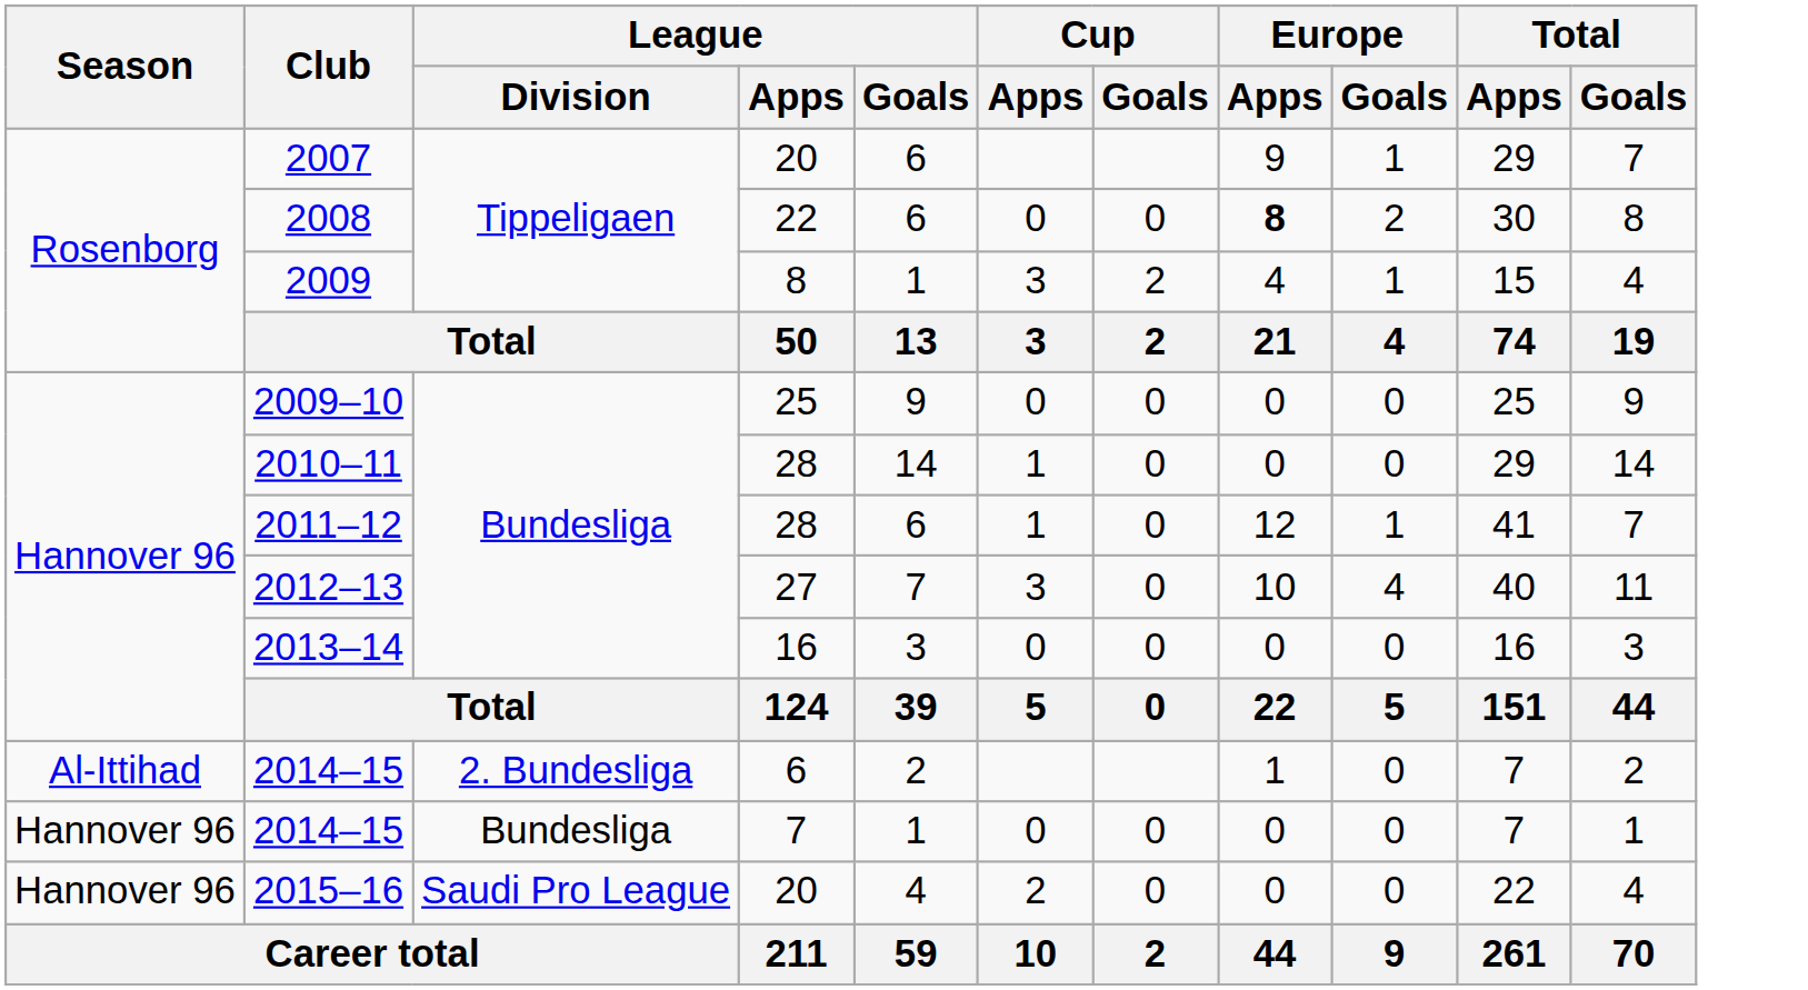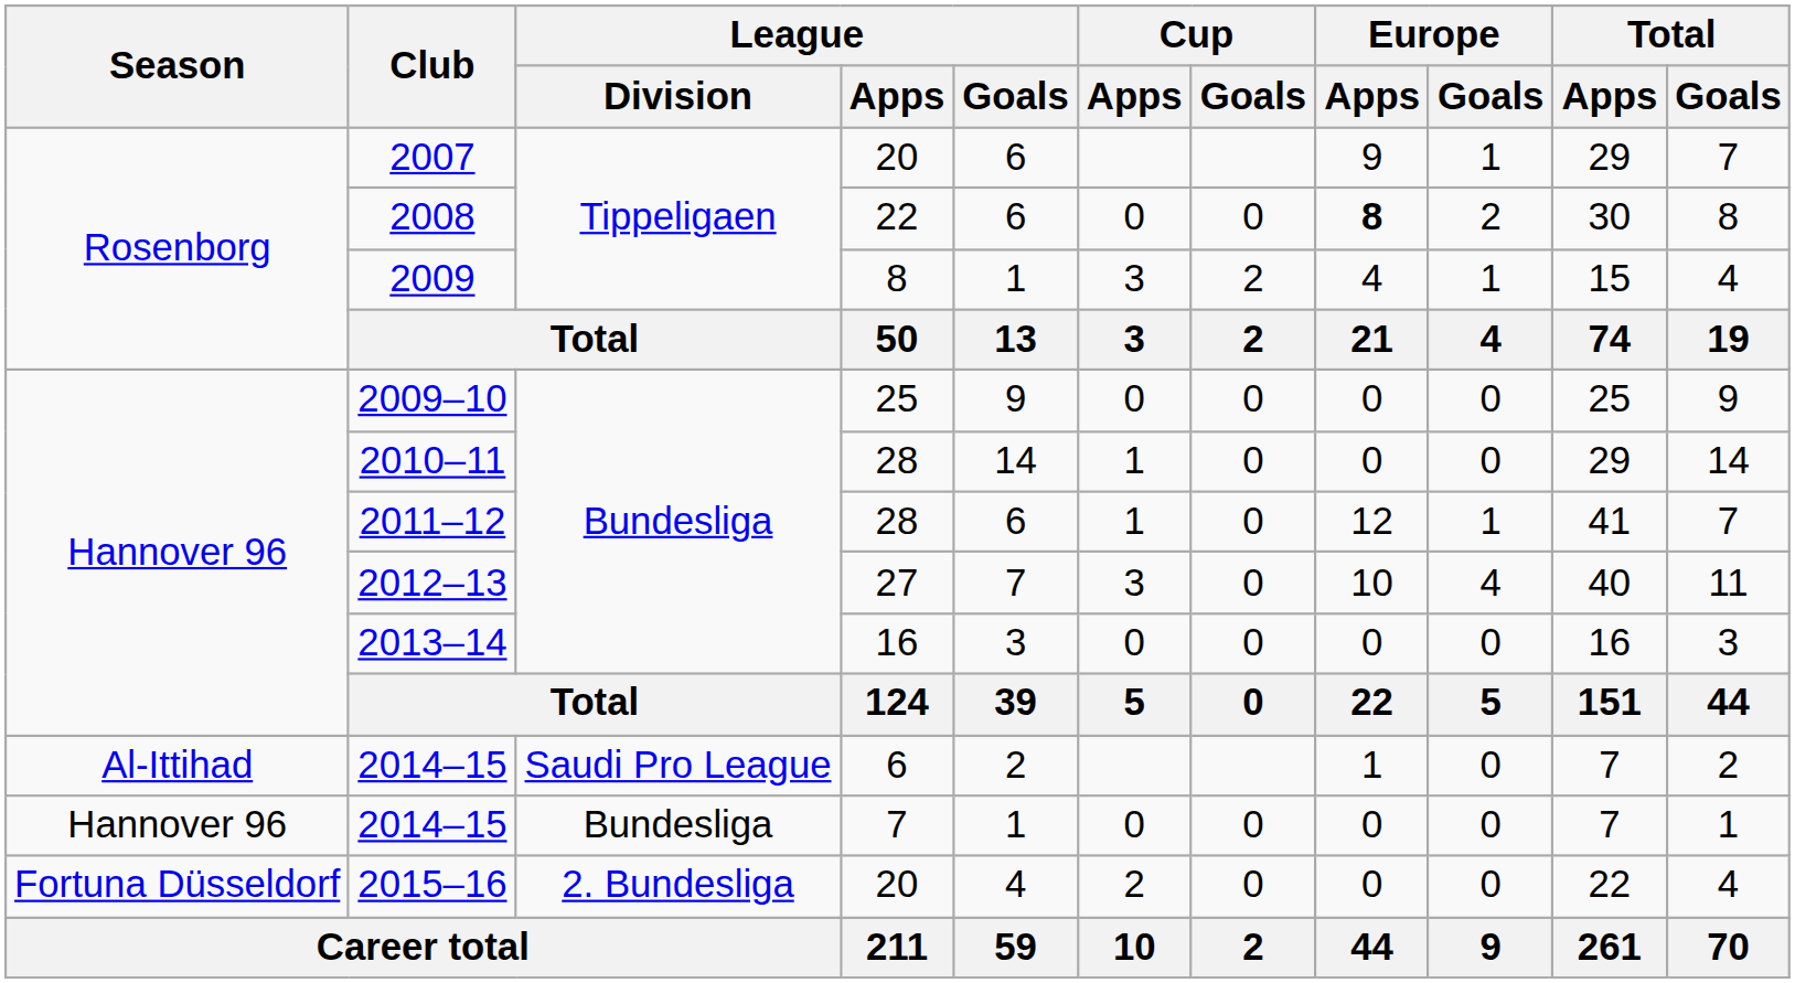 <table class="wikitable" style="text-align:center">
 <tr>
 <th rowspan="2">Season</th>
 <th rowspan="2">Club</th>
 <th colspan="3">League</th>
 <th colspan="2">Cup</th>
 <th colspan="2">Europe</th>
 <th colspan="2">Total</th>
 </tr>
 <tr>
 <th>Division</th>
 <th>Apps</th>
 <th>Goals</th>
 <th>Apps</th>
 <th>Goals</th>
 <th>Apps</th>
 <th>Goals</th>
 <th>Apps</th>
 <th>Goals</th>
 </tr>
 <tr>
 <td rowspan="4"><a href='#'>Rosenborg</a></td>
 <td><a href='#'>2007</a></td>
 <td rowspan="3"><a href='#'>Tippeligaen</a></td>
 <td>20</td>
 <td>6</td>
 <td></td>
 <td></td>
 <td>9</td>
 <td>1</td>
 <td>29</td>
 <td>7</td>
 </tr>
 <tr>
 <td><a href='#'>2008</a></td>
 <td>22</td>
 <td>6</td>
 <td>0</td>
 <td>0</td>
 <td><strong>8</strong></td>
 <td>2</td>
 <td>30</td>
 <td>8</td>
 </tr>
 <tr>
 <td><a href='#'>2009</a></td>
 <td>8</td>
 <td>1</td>
 <td>3</td>
 <td>2</td>
 <td>4</td>
 <td>1</td>
 <td>15</td>
 <td>4</td>
 </tr>
 <tr>
 <th colspan="2">Total</th>
 <th>50</th>
 <th>13</th>
 <th>3</th>
 <th>2</th>
 <th>21</th>
 <th>4</th>
 <th>74</th>
 <th>19</th>
 </tr>
 <tr>
 <td rowspan="6"><a href='#'>Hannover 96</a></td>
 <td><a href='#'>2009–10</a></td>
 <td rowspan="5"><a href='#'>Bundesliga</a></td>
 <td>25</td>
 <td>9</td>
 <td>0</td>
 <td>0</td>
 <td>0</td>
 <td>0</td>
 <td>25</td>
 <td>9</td>
 </tr>
 <tr>
 <td><a href='#'>2010–11</a></td>
 <td>28</td>
 <td>14</td>
 <td>1</td>
 <td>0</td>
 <td>0</td>
 <td>0</td>
 <td>29</td>
 <td>14</td>
 </tr>
 <tr>
 <td><a href='#'>2011–12</a></td>
 <td>28</td>
 <td>6</td>
 <td>1</td>
 <td>0</td>
 <td>12</td>
 <td>1</td>
 <td>41</td>
 <td>7</td>
 </tr>
 <tr>
 <td><a href='#'>2012–13</a></td>
 <td>27</td>
 <td>7</td>
 <td>3</td>
 <td>0</td>
 <td>10</td>
 <td>4</td>
 <td>40</td>
 <td>11</td>
 </tr>
 <tr>
 <td><a href='#'>2013–14</a></td>
 <td>16</td>
 <td>3</td>
 <td>0</td>
 <td>0</td>
 <td>0</td>
 <td>0</td>
 <td>16</td>
 <td>3</td>
 </tr>
 <tr>
 <th colspan="2">Total</th>
 <th>124</th>
 <th>39</th>
 <th>5</th>
 <th>0</th>
 <th>22</th>
 <th>5</th>
 <th>151</th>
 <th>44</th>
 </tr>
 <tr>
 <td><a href='#'>Al-Ittihad</a></td>
 <td><a href='#'>2014–15</a></td>
-<td><a href='#'>2. Bundesliga</a></td>
+<td><a href='#'>Saudi Pro League</a></td>
 <td>6</td>
 <td>2</td>
 <td></td>
 <td></td>
 <td>1</td>
 <td>0</td>
 <td>7</td>
 <td>2</td>
 </tr>
 <tr>
 <td>Hannover 96</td>
 <td><a href='#'>2014–15</a></td>
 <td>Bundesliga</td>
 <td>7</td>
 <td>1</td>
 <td>0</td>
 <td>0</td>
 <td>0</td>
 <td>0</td>
 <td>7</td>
 <td>1</td>
 </tr>
 <tr>
-<td>Hannover 96</td>
+<td><a href='#'>Fortuna Düsseldorf</a></td>
 <td><a href='#'>2015–16</a></td>
-<td><a href='#'>Saudi Pro League</a></td>
+<td><a href='#'>2. Bundesliga</a></td>
 <td>20</td>
 <td>4</td>
 <td>2</td>
 <td>0</td>
 <td>0</td>
 <td>0</td>
 <td>22</td>
 <td>4</td>
 </tr>
 <tr>
 <th colspan="3">Career total</th>
 <th>211</th>
 <th>59</th>
 <th>10</th>
 <th>2</th>
 <th>44</th>
 <th>9</th>
 <th>261</th>
 <th>70</th>
 </tr>
 </table>
